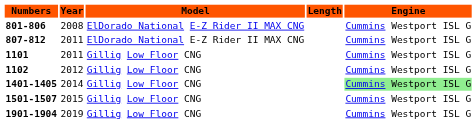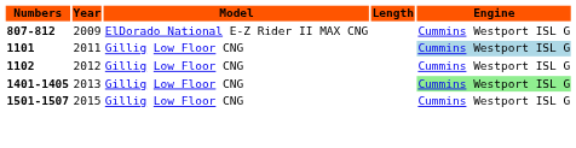 <table class="toccolours sortable" style="font-size: 85%;">
 <tr bgcolor=#FF5500>
 <th>Numbers</th>
 <th>Year</th>
 <th>Model</th>
 <th>Length</th>
 <th>Engine</th>
 </tr>
 <tr>
-<td><strong>801-806</strong></td>
-<td>2008</td>
-<td><a href='#'>ElDorado National</a> <a href='#'>E-Z Rider II MAX CNG</a></td>
-<td></td>
-<td><a href='#'>Cummins</a> Westport ISL G</td>
-</tr>
-<tr>
 <td><strong>807-812</strong></td>
-<td>2011</td>
+<td>2009</td>
 <td><a href='#'>ElDorado National</a> E-Z Rider II MAX CNG</td>
 <td></td>
 <td><a href='#'>Cummins</a> Westport ISL G</td>
 </tr>
 <tr>
 <td><strong>1101</strong></td>
 <td>2011</td>
 <td><a href='#'>Gillig</a> <a href='#'>Low Floor</a> CNG</td>
 <td></td>
-<td><a href='#'>Cummins</a> Westport ISL G</td>
+<td style="background: lightblue;"><a href='#'>Cummins</a> Westport ISL G</td>
 </tr>
 <tr>
 <td><strong>1102</strong></td>
 <td>2012</td>
 <td><a href='#'>Gillig</a> <a href='#'>Low Floor</a> CNG</td>
 <td></td>
 <td><a href='#'>Cummins</a> Westport ISL G</td>
 </tr>
 <tr>
 <td><strong>1401-1405</strong></td>
-<td>2014</td>
+<td>2013</td>
 <td><a href='#'>Gillig</a> <a href='#'>Low Floor</a> CNG</td>
 <td></td>
 <td style="background: lightgreen;"><a href='#'>Cummins</a> Westport ISL G</td>
 </tr>
 <tr>
 <td><strong>1501-1507</strong></td>
 <td>2015</td>
 <td><a href='#'>Gillig</a> <a href='#'>Low Floor</a> CNG</td>
 <td></td>
 <td><a href='#'>Cummins</a> Westport ISL G</td>
 </tr>
-<tr>
-<td><strong>1901-1904</strong></td>
-<td>2019</td>
-<td><a href='#'>Gillig</a> <a href='#'>Low Floor</a> CNG</td>
-<td></td>
-<td><a href='#'>Cummins</a> Westport ISL G</td>
-</tr>
 </table>
